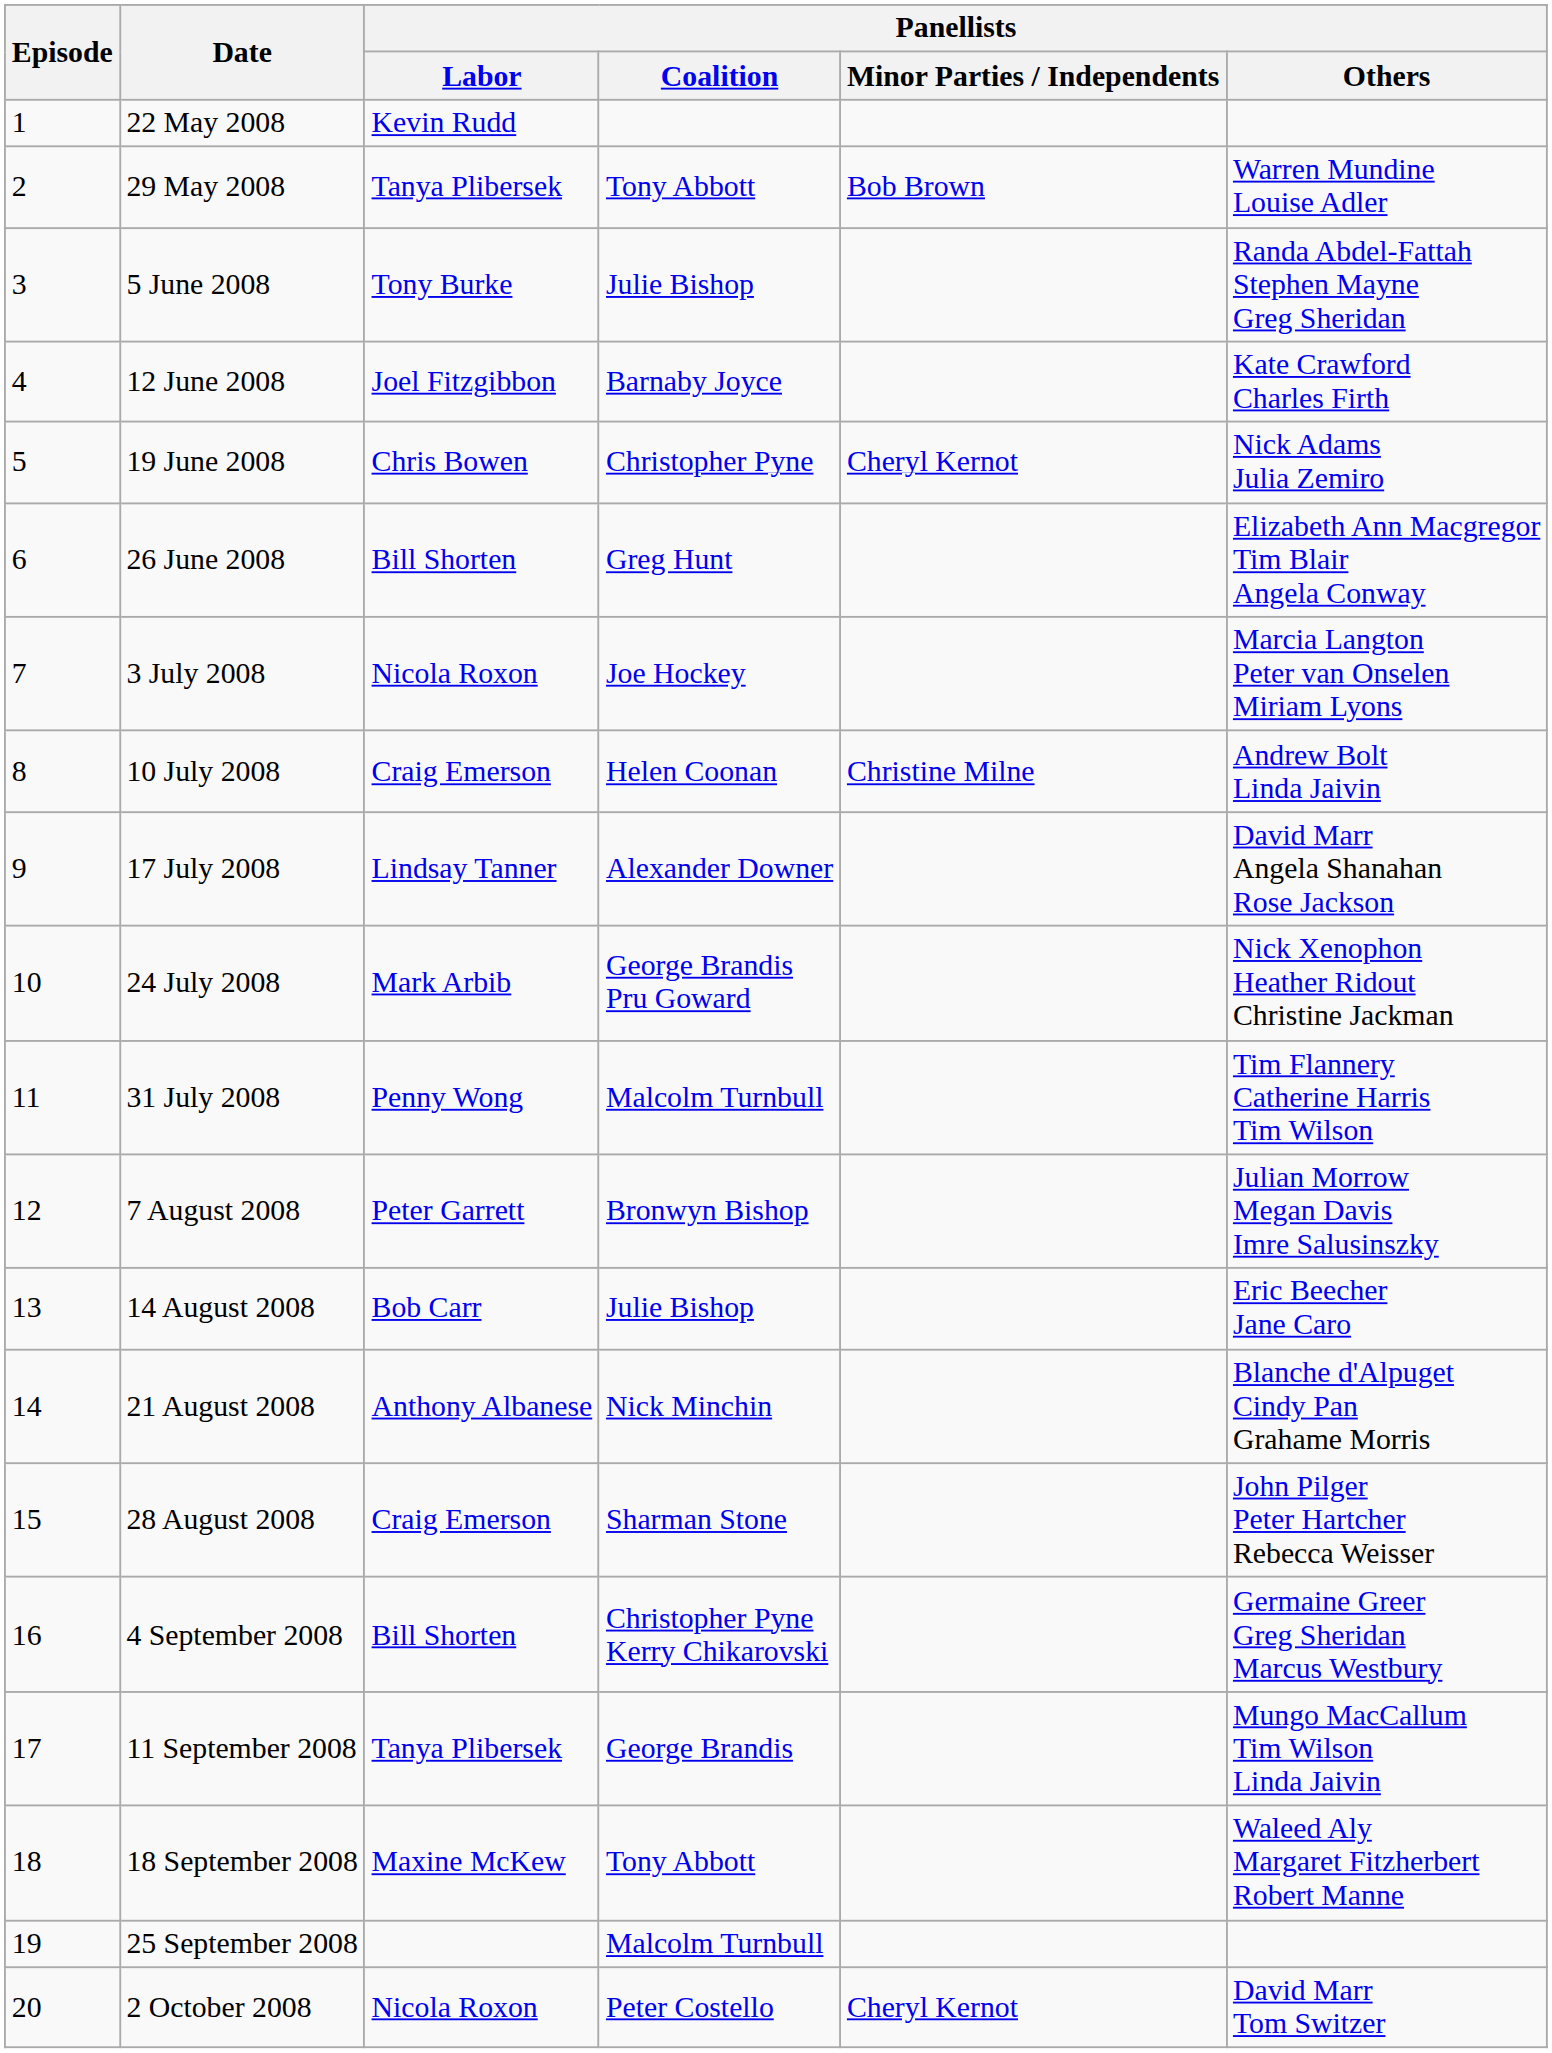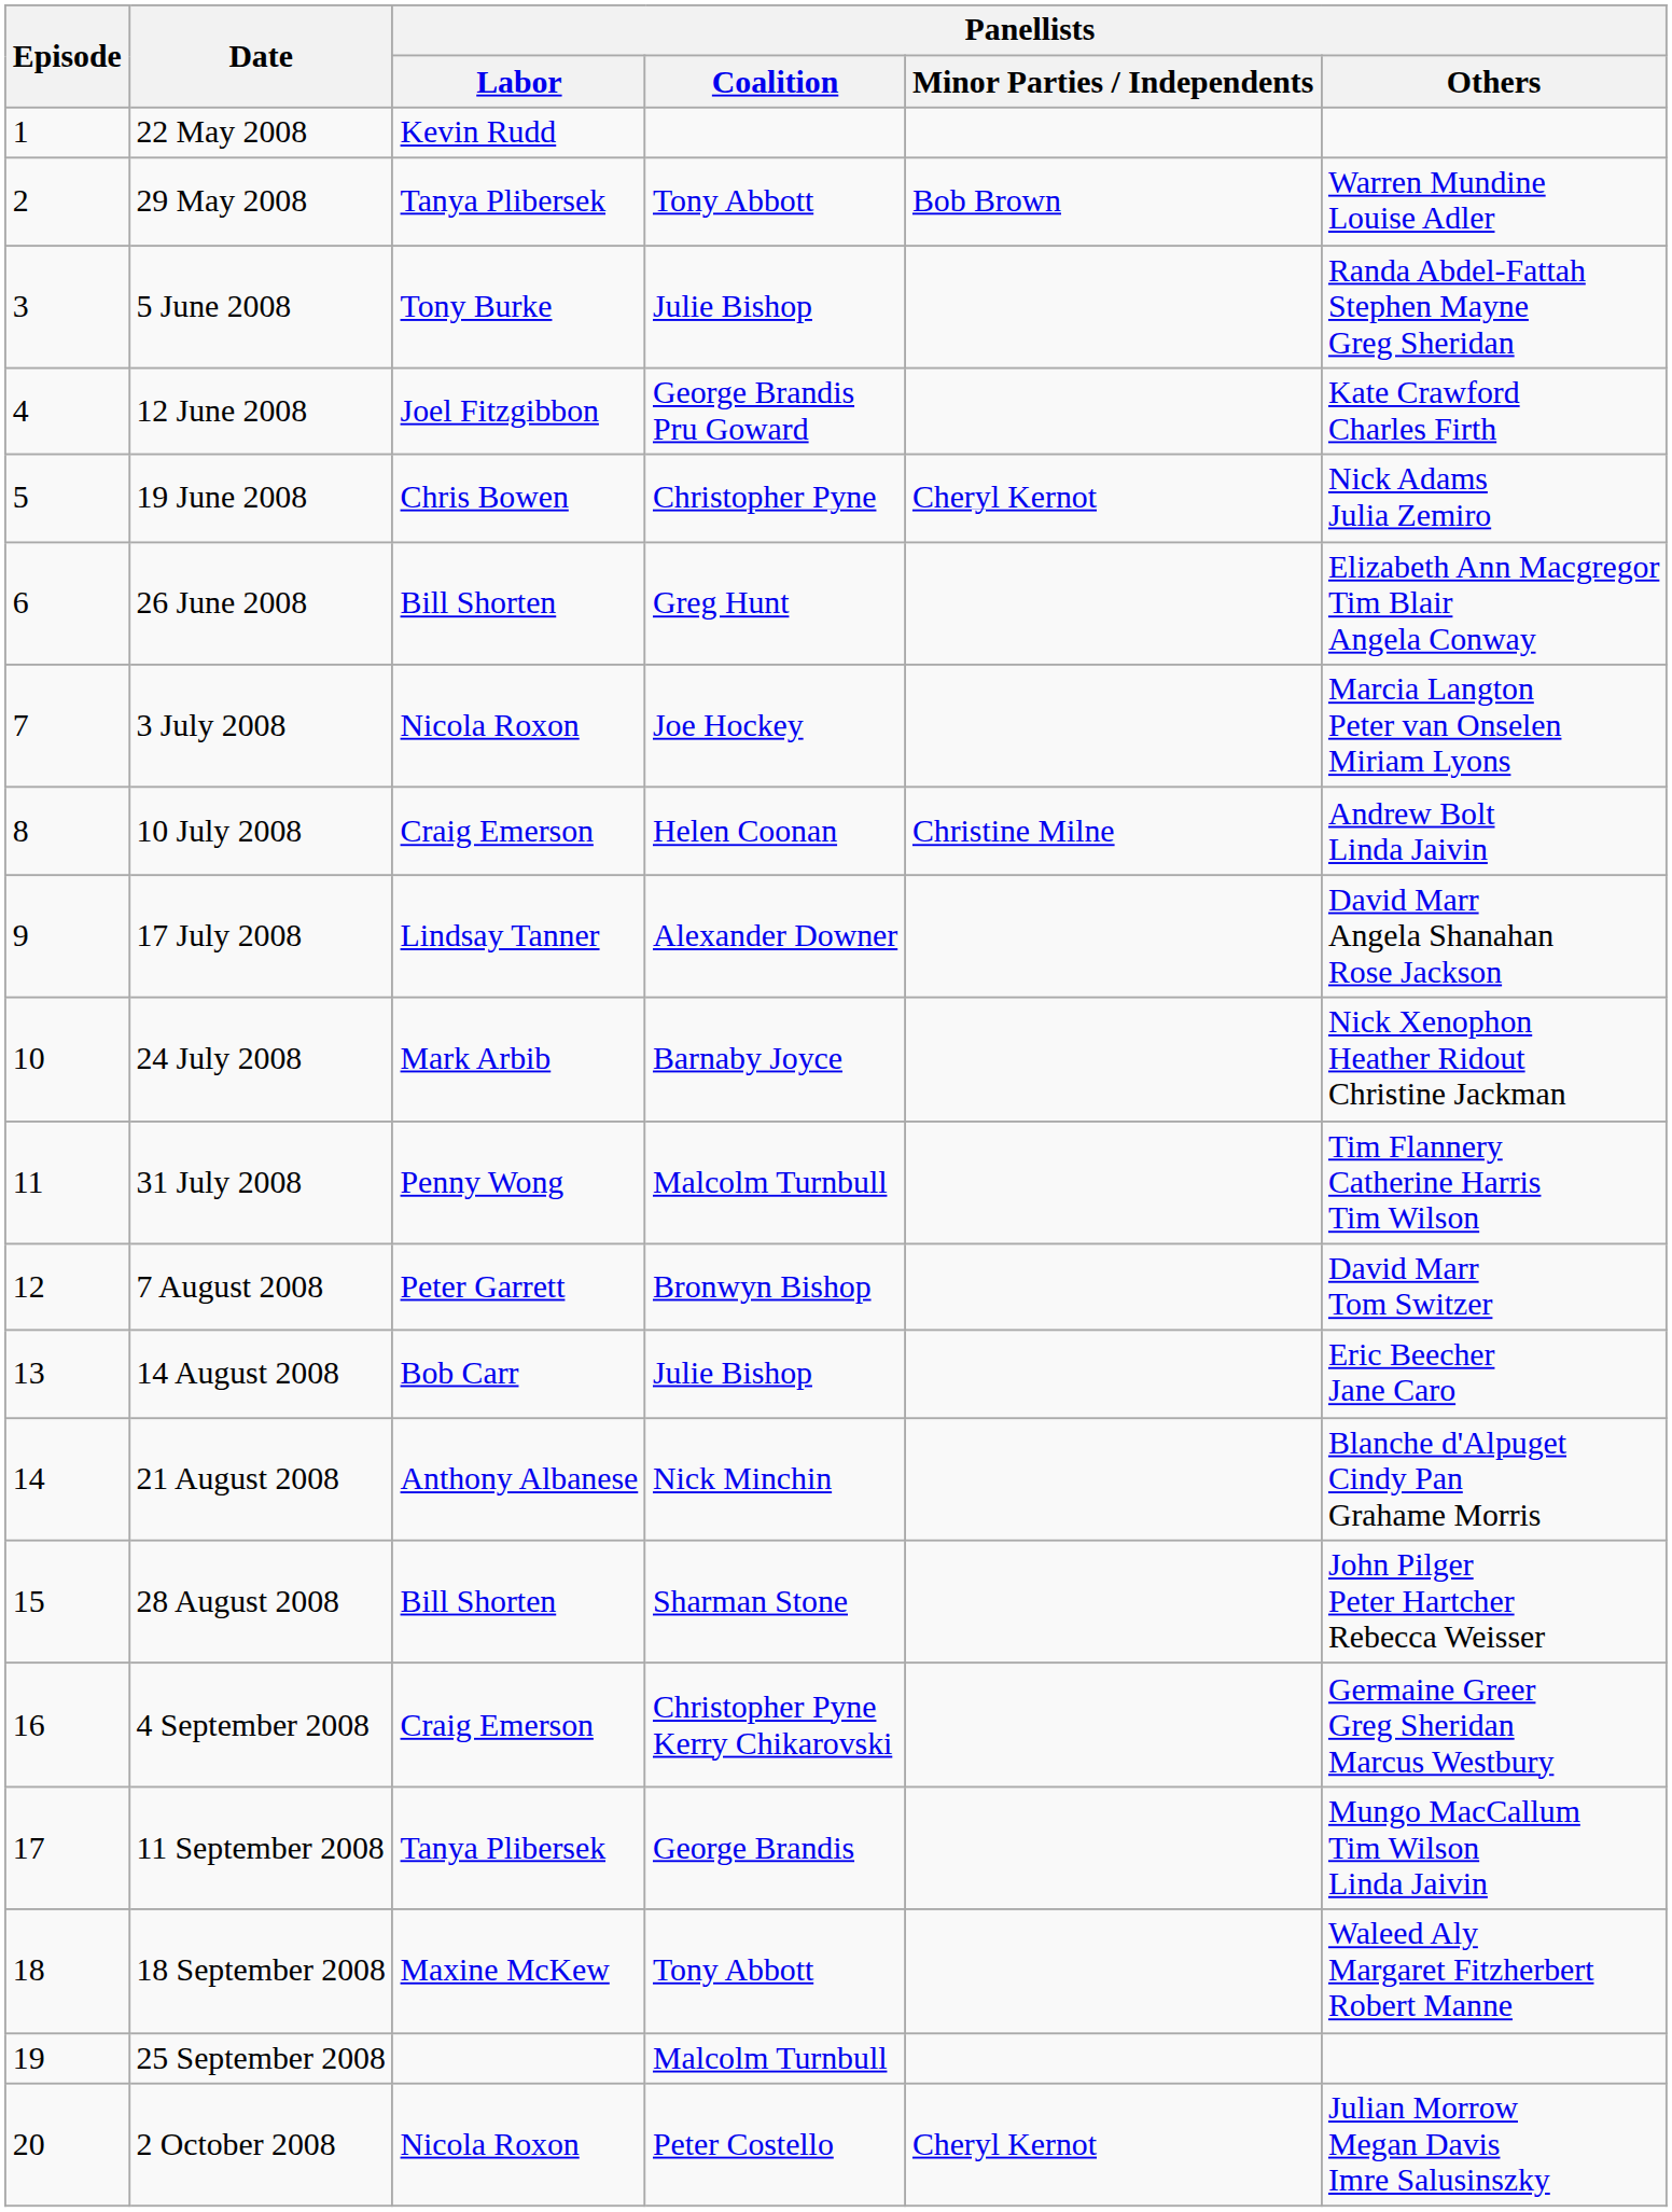 <table class="wikitable">
 <tr>
 <th rowspan="2">Episode</th>
 <th rowspan="2">Date</th>
 <th colspan="4">Panellists</th>
 </tr>
 <tr>
 <th><a href='#'>Labor</a></th>
 <th><a href='#'>Coalition</a></th>
 <th>Minor Parties / Independents</th>
 <th>Others</th>
 </tr>
 <tr>
 <td>1</td>
 <td>22 May 2008</td>
 <td><a href='#'>Kevin Rudd</a></td>
 <td></td>
 <td></td>
 <td></td>
 </tr>
 <tr>
 <td>2</td>
 <td>29 May 2008</td>
 <td><a href='#'>Tanya Plibersek</a></td>
 <td><a href='#'>Tony Abbott</a></td>
 <td><a href='#'>Bob Brown</a></td>
 <td><a href='#'>Warren Mundine</a><br><a href='#'>Louise Adler</a></td>
 </tr>
 <tr>
 <td>3</td>
 <td>5 June 2008</td>
 <td><a href='#'>Tony Burke</a></td>
 <td><a href='#'>Julie Bishop</a></td>
 <td></td>
 <td><a href='#'>Randa Abdel-Fattah</a><br><a href='#'>Stephen Mayne</a><br><a href='#'>Greg Sheridan</a></td>
 </tr>
 <tr>
 <td>4</td>
 <td>12 June 2008</td>
 <td><a href='#'>Joel Fitzgibbon</a></td>
-<td><a href='#'>Barnaby Joyce</a></td>
+<td><a href='#'>George Brandis</a><br><a href='#'>Pru Goward</a></td>
 <td></td>
 <td><a href='#'>Kate Crawford</a><br><a href='#'>Charles Firth</a></td>
 </tr>
 <tr>
 <td>5</td>
 <td>19 June 2008</td>
 <td><a href='#'>Chris Bowen</a></td>
 <td><a href='#'>Christopher Pyne</a></td>
 <td><a href='#'>Cheryl Kernot</a></td>
 <td><a href='#'>Nick Adams</a><br><a href='#'>Julia Zemiro</a></td>
 </tr>
 <tr>
 <td>6</td>
 <td>26 June 2008</td>
 <td><a href='#'>Bill Shorten</a></td>
 <td><a href='#'>Greg Hunt</a></td>
 <td></td>
 <td><a href='#'>Elizabeth Ann Macgregor</a><br><a href='#'>Tim Blair</a><br><a href='#'>Angela Conway</a></td>
 </tr>
 <tr>
 <td>7</td>
 <td>3 July 2008</td>
 <td><a href='#'>Nicola Roxon</a></td>
 <td><a href='#'>Joe Hockey</a></td>
 <td></td>
 <td><a href='#'>Marcia Langton</a><br><a href='#'>Peter van Onselen</a><br><a href='#'>Miriam Lyons</a></td>
 </tr>
 <tr>
 <td>8</td>
 <td>10 July 2008</td>
 <td><a href='#'>Craig Emerson</a></td>
 <td><a href='#'>Helen Coonan</a></td>
 <td><a href='#'>Christine Milne</a></td>
 <td><a href='#'>Andrew Bolt</a><br><a href='#'>Linda Jaivin</a></td>
 </tr>
 <tr>
 <td>9</td>
 <td>17 July 2008</td>
 <td><a href='#'>Lindsay Tanner</a></td>
 <td><a href='#'>Alexander Downer</a></td>
 <td></td>
 <td><a href='#'>David Marr</a><br>Angela Shanahan<br><a href='#'>Rose Jackson</a></td>
 </tr>
 <tr>
 <td>10</td>
 <td>24 July 2008</td>
 <td><a href='#'>Mark Arbib</a></td>
-<td><a href='#'>George Brandis</a><br><a href='#'>Pru Goward</a></td>
+<td><a href='#'>Barnaby Joyce</a></td>
 <td></td>
 <td><a href='#'>Nick Xenophon</a><br><a href='#'>Heather Ridout</a><br>Christine Jackman</td>
 </tr>
 <tr>
 <td>11</td>
 <td>31 July 2008</td>
 <td><a href='#'>Penny Wong</a></td>
 <td><a href='#'>Malcolm Turnbull</a></td>
 <td></td>
 <td><a href='#'>Tim Flannery</a><br><a href='#'>Catherine Harris</a><br><a href='#'>Tim Wilson</a></td>
 </tr>
 <tr>
 <td>12</td>
 <td>7 August 2008</td>
 <td><a href='#'>Peter Garrett</a></td>
 <td><a href='#'>Bronwyn Bishop</a></td>
 <td></td>
-<td><a href='#'>Julian Morrow</a><br><a href='#'>Megan Davis</a><br><a href='#'>Imre Salusinszky</a></td>
+<td><a href='#'>David Marr</a><br><a href='#'>Tom Switzer</a></td>
 </tr>
 <tr>
 <td>13</td>
 <td>14 August 2008</td>
 <td><a href='#'>Bob Carr</a></td>
 <td><a href='#'>Julie Bishop</a></td>
 <td></td>
 <td><a href='#'>Eric Beecher</a><br><a href='#'>Jane Caro</a></td>
 </tr>
 <tr>
 <td>14</td>
 <td>21 August 2008</td>
 <td><a href='#'>Anthony Albanese</a></td>
 <td><a href='#'>Nick Minchin</a></td>
 <td></td>
 <td><a href='#'>Blanche d'Alpuget</a><br><a href='#'>Cindy Pan</a><br>Grahame Morris</td>
 </tr>
 <tr>
 <td>15</td>
 <td>28 August 2008</td>
-<td><a href='#'>Craig Emerson</a></td>
+<td><a href='#'>Bill Shorten</a></td>
 <td><a href='#'>Sharman Stone</a></td>
 <td></td>
 <td><a href='#'>John Pilger</a><br><a href='#'>Peter Hartcher</a><br>Rebecca Weisser</td>
 </tr>
 <tr>
 <td>16</td>
 <td>4 September 2008</td>
-<td><a href='#'>Bill Shorten</a></td>
+<td><a href='#'>Craig Emerson</a></td>
 <td><a href='#'>Christopher Pyne</a><br><a href='#'>Kerry Chikarovski</a></td>
 <td></td>
 <td><a href='#'>Germaine Greer</a><br><a href='#'>Greg Sheridan</a><br><a href='#'>Marcus Westbury</a></td>
 </tr>
 <tr>
 <td>17</td>
 <td>11 September 2008</td>
 <td><a href='#'>Tanya Plibersek</a></td>
 <td><a href='#'>George Brandis</a></td>
 <td></td>
 <td><a href='#'>Mungo MacCallum</a><br><a href='#'>Tim Wilson</a><br><a href='#'>Linda Jaivin</a></td>
 </tr>
 <tr>
 <td>18</td>
 <td>18 September 2008</td>
 <td><a href='#'>Maxine McKew</a></td>
 <td><a href='#'>Tony Abbott</a></td>
 <td></td>
 <td><a href='#'>Waleed Aly</a><br><a href='#'>Margaret Fitzherbert</a><br><a href='#'>Robert Manne</a></td>
 </tr>
 <tr>
 <td>19</td>
 <td>25 September 2008</td>
 <td></td>
 <td><a href='#'>Malcolm Turnbull</a></td>
 <td></td>
 <td></td>
 </tr>
 <tr>
 <td>20</td>
 <td>2 October 2008</td>
 <td><a href='#'>Nicola Roxon</a></td>
 <td><a href='#'>Peter Costello</a></td>
 <td><a href='#'>Cheryl Kernot</a></td>
-<td><a href='#'>David Marr</a><br><a href='#'>Tom Switzer</a></td>
+<td><a href='#'>Julian Morrow</a><br><a href='#'>Megan Davis</a><br><a href='#'>Imre Salusinszky</a></td>
 </tr>
 </table>
